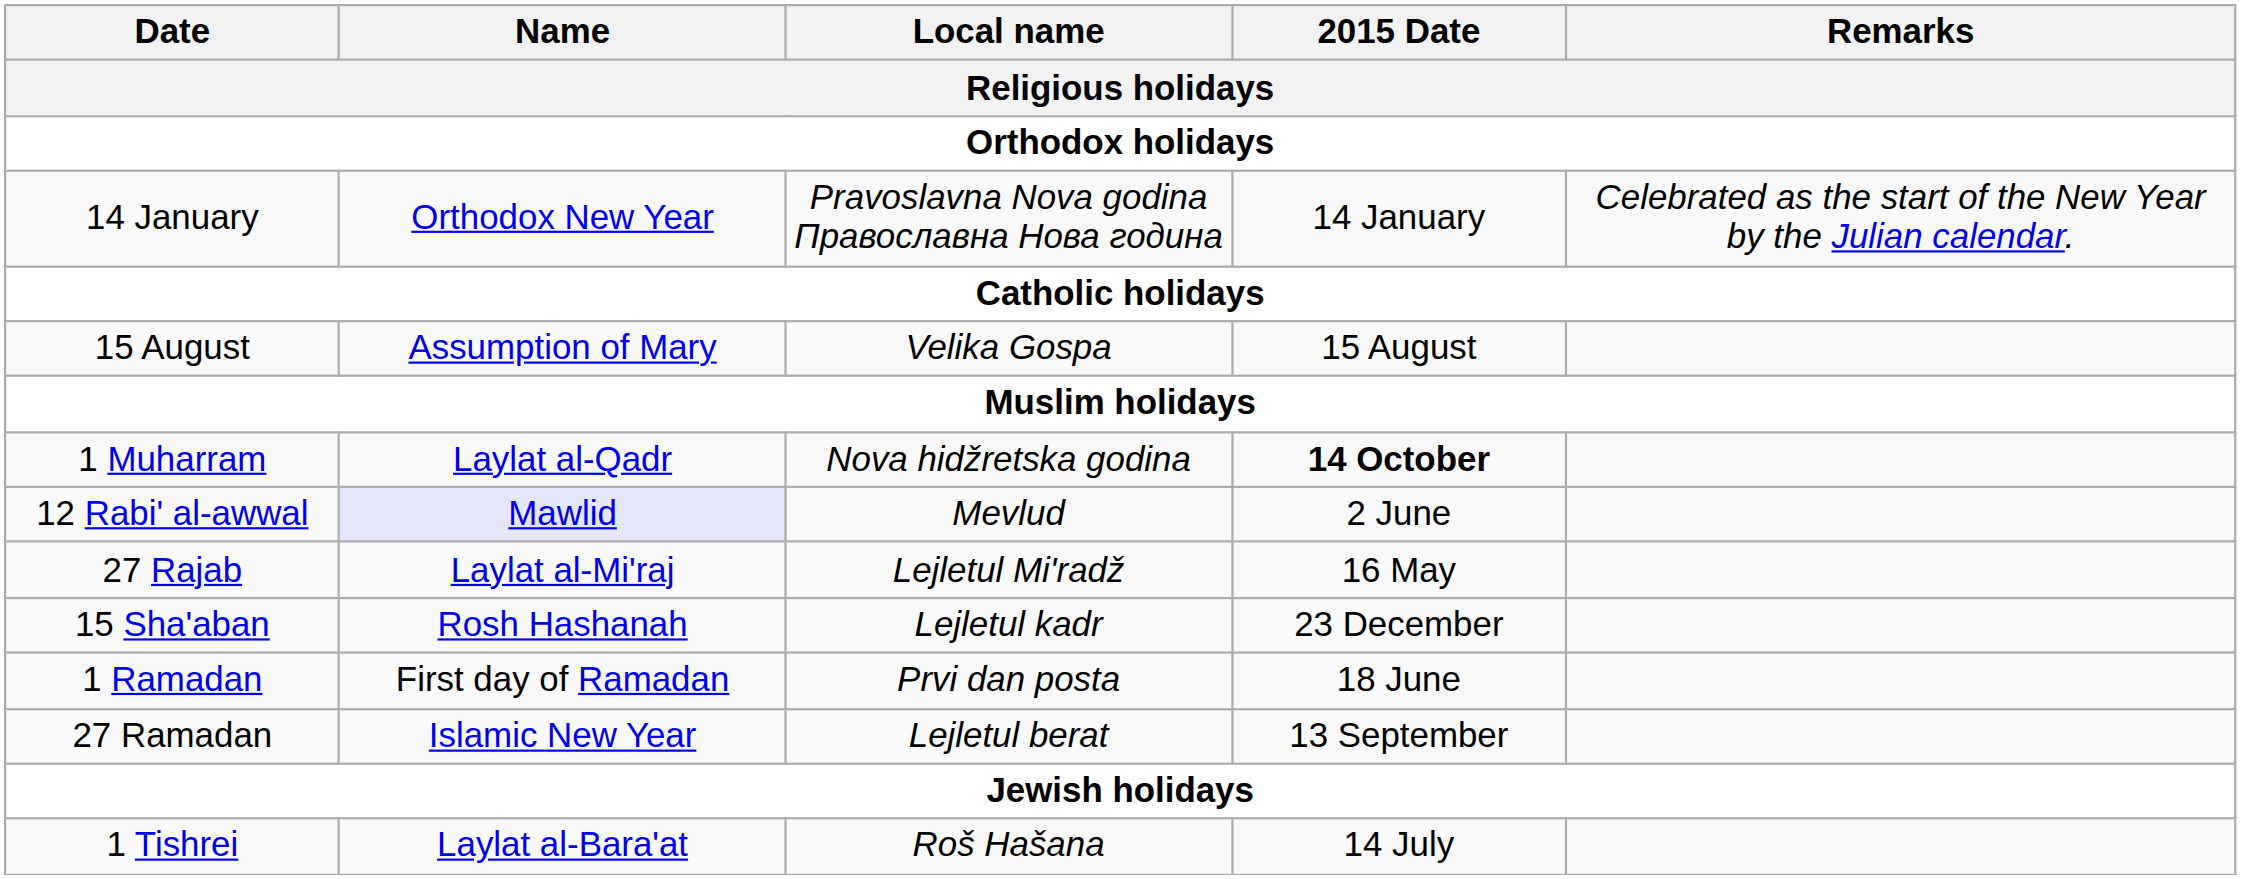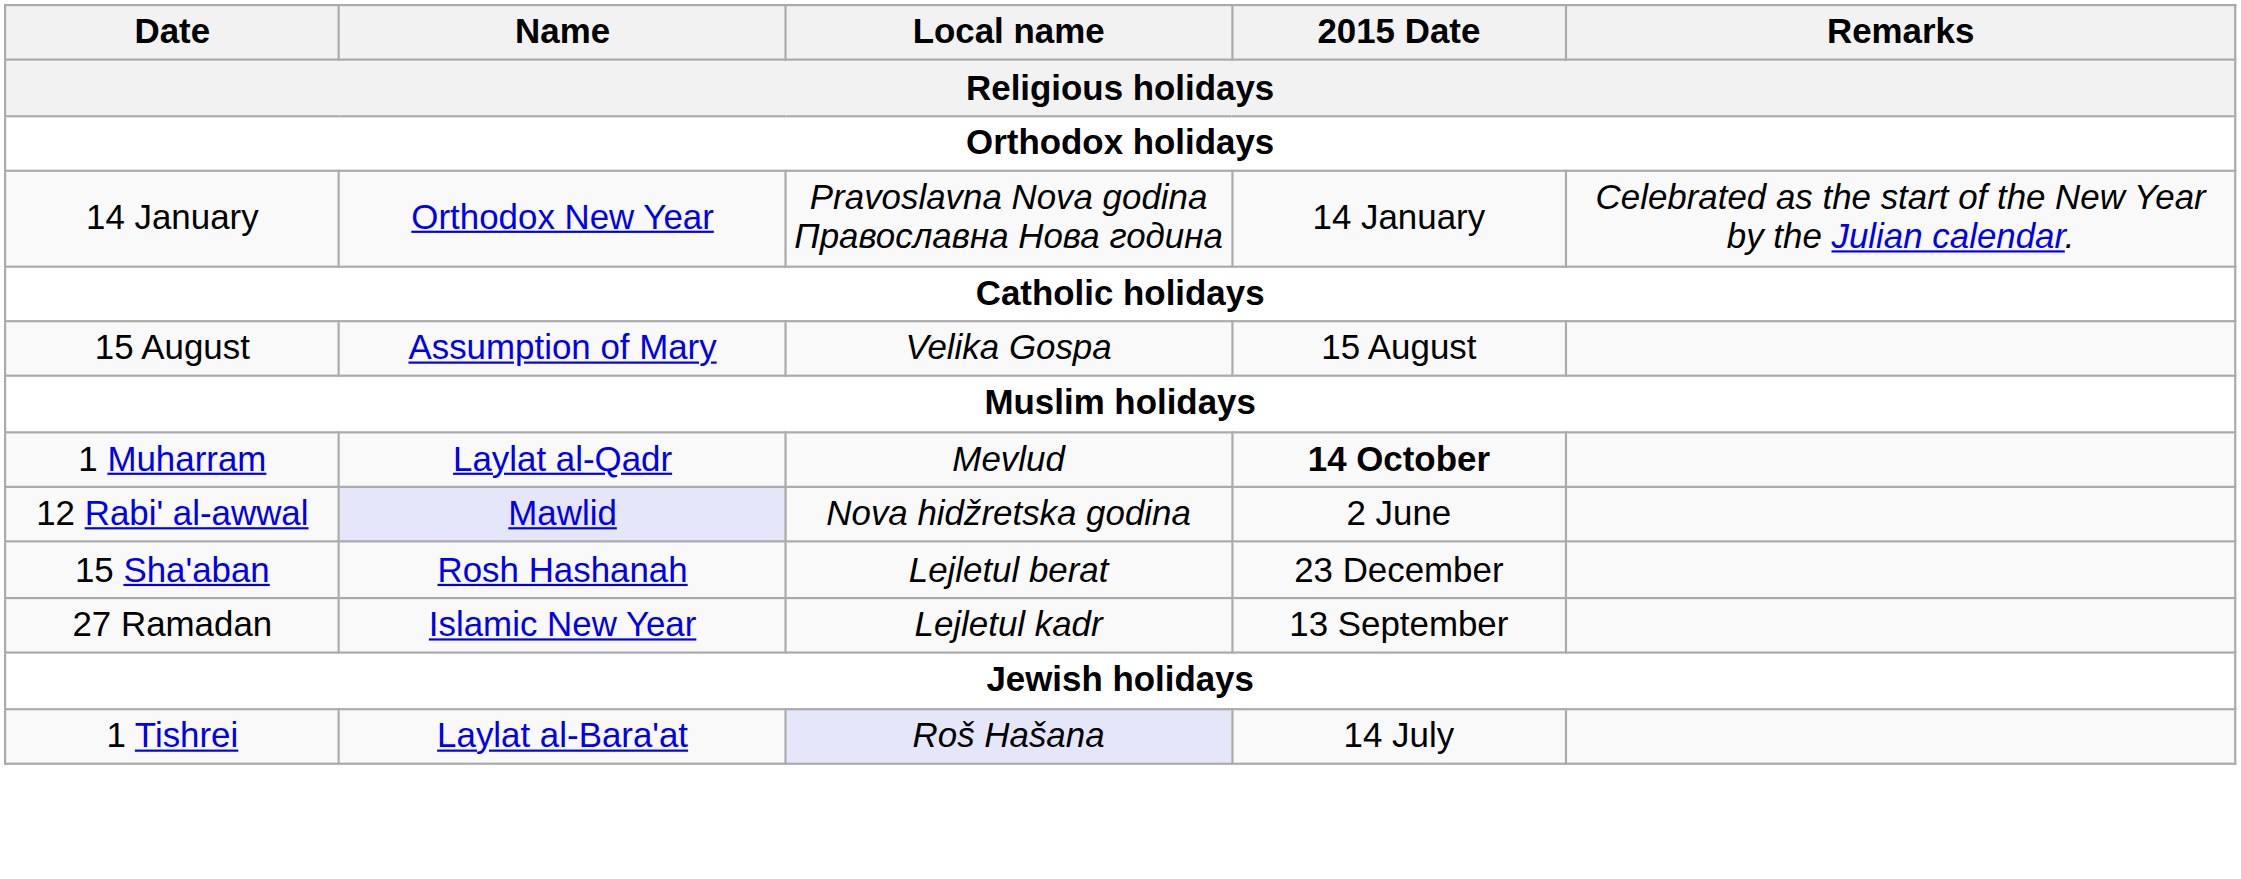 <table class=wikitable style="text-align:center" width=1024>
 <tr>
 <th width=15%>Date</th>
 <th width=20%>Name</th>
 <th width=20%>Local name</th>
 <th width=15%>2015 Date</th>
 <th width=30%>Remarks</th>
 </tr>
 <tr>
 <th colspan="5">Religious holidays</th>
 </tr>
 <tr bgcolor="ffffff">
 <td colspan="5"><strong>Orthodox holidays</strong></td>
 </tr>
 <tr>
 <td>14 January</td>
 <td><a href='#'>Orthodox New Year</a></td>
 <td><em>Pravoslavna Nova godina</em><br><em>Православна Нова година</em></td>
 <td>14 January</td>
 <td><em>Celebrated as the start of the New Year by the <a href='#'>Julian calendar</a>.</em></td>
 </tr>
 <tr bgcolor="ffffff">
 <td colspan="5"><strong>Catholic holidays</strong></td>
 </tr>
 <tr>
 <td>15 August</td>
 <td><a href='#'>Assumption of Mary</a></td>
 <td><em>Velika Gospa</em></td>
 <td>15 August</td>
 <td></td>
 </tr>
 <tr bgcolor="ffffff">
 <td colspan="5"><strong>Muslim holidays</strong></td>
 </tr>
 <tr>
 <td>1 <a href='#'>Muharram</a></td>
 <td><a href='#'>Laylat al-Qadr</a></td>
-<td><em>Nova hidžretska godina</em></td>
+<td><em>Mevlud</em></td>
 <td><strong>14 October</strong></td>
 <td></td>
 </tr>
 <tr>
 <td>12 <a href='#'>Rabi' al-awwal</a></td>
 <td style="background: lavender;"><a href='#'>Mawlid</a></td>
-<td><em>Mevlud</em></td>
+<td><em>Nova hidžretska godina</em></td>
 <td>2 June</td>
-<td></td>
-</tr>
-<tr>
-<td>27 <a href='#'>Rajab</a></td>
-<td><a href='#'>Laylat al-Mi'raj</a></td>
-<td><em>Lejletul Mi'radž</em></td>
-<td>16 May</td>
 <td></td>
 </tr>
 <tr>
 <td>15 <a href='#'>Sha'aban</a></td>
 <td><a href='#'>Rosh Hashanah</a></td>
-<td><em>Lejletul kadr</em></td>
+<td><em>Lejletul berat</em></td>
 <td>23 December</td>
-<td></td>
-</tr>
-<tr>
-<td>1 <a href='#'>Ramadan</a></td>
-<td>First day of <a href='#'>Ramadan</a></td>
-<td><em>Prvi dan posta</em></td>
-<td>18 June</td>
 <td></td>
 </tr>
 <tr>
 <td>27 Ramadan</td>
 <td><a href='#'>Islamic New Year</a></td>
-<td><em>Lejletul berat</em></td>
+<td><em>Lejletul kadr</em></td>
 <td>13 September</td>
 <td></td>
 </tr>
 <tr bgcolor="ffffff">
 <td colspan="5"><strong>Jewish holidays</strong></td>
 </tr>
 <tr>
 <td>1 <a href='#'>Tishrei</a></td>
 <td><a href='#'>Laylat al-Bara'at</a></td>
-<td><em>Roš Hašana</em></td>
+<td style="background: lavender;"><em>Roš Hašana</em></td>
 <td>14 July</td>
 <td></td>
 </tr>
 </table>
